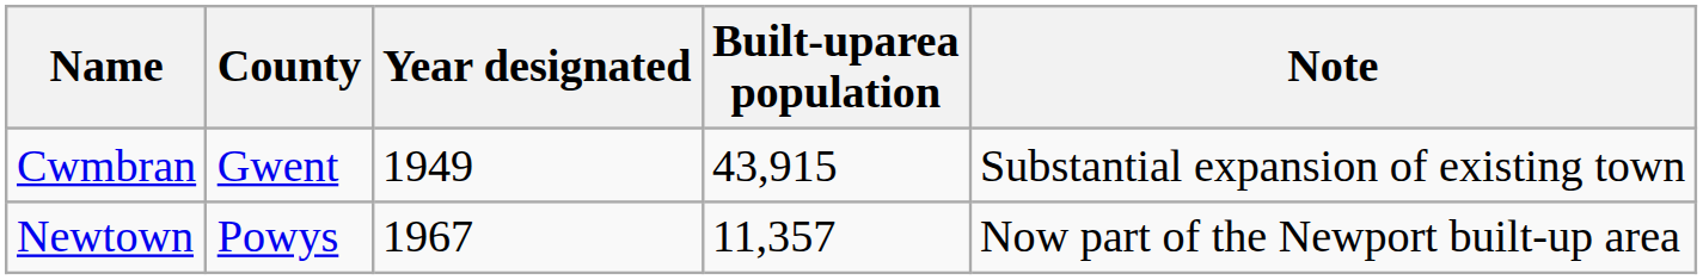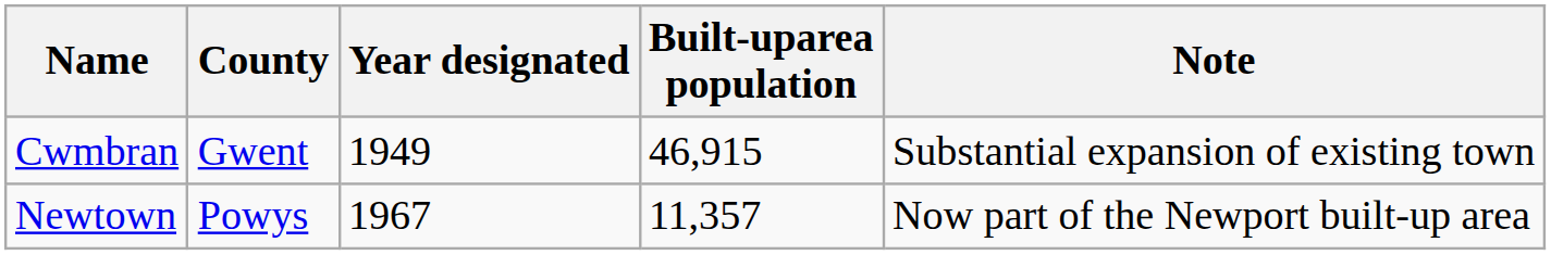 <table class="wikitable sortable">
 <tr>
 <th>Name</th>
 <th>County</th>
 <th>Year designated</th>
 <th>Built‑uparea <br>population</th>
 <th>Note</th>
 </tr>
 <tr>
 <td><a href='#'>Cwmbran</a></td>
 <td><a href='#'>Gwent</a></td>
 <td>1949</td>
-<td>43,915</td>
+<td>46,915</td>
 <td>Substantial expansion of existing town</td>
 </tr>
 <tr>
 <td><a href='#'>Newtown</a></td>
 <td><a href='#'>Powys</a></td>
 <td>1967</td>
 <td>11,357</td>
 <td>Now part of the Newport built-up area</td>
 </tr>
 </table>
